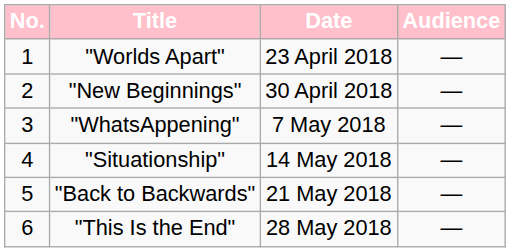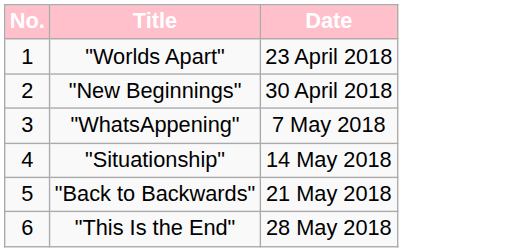 <table class="wikitable plainrowheaders">
 <tr style="color:white" align="center">
 <th scope="col" style="background:pink;">No.</th>
 <th scope="col" style="background:pink;">Title</th>
 <th scope="col" style="background:pink;">Date</th>
-<th scope="col" style="background:pink;">Audience</th>
 </tr>
 <tr align="center">
 <td>1</td>
 <td>"Worlds Apart"</td>
 <td>23 April 2018</td>
-<td>—</td>
 </tr>
 <tr align="center">
 <td>2</td>
 <td>"New Beginnings"</td>
 <td>30 April 2018</td>
-<td>—</td>
 </tr>
 <tr align="center">
 <td>3</td>
 <td>"WhatsAppening"</td>
 <td>7 May 2018</td>
-<td>—</td>
 </tr>
 <tr align="center">
 <td>4</td>
 <td>"Situationship"</td>
 <td>14 May 2018</td>
-<td>—</td>
 </tr>
 <tr align="center">
 <td>5</td>
 <td>"Back to Backwards"</td>
 <td>21 May 2018</td>
-<td>—</td>
 </tr>
 <tr align="center">
 <td>6</td>
 <td>"This Is the End"</td>
 <td>28 May 2018</td>
-<td>—</td>
 </tr>
 </table>
